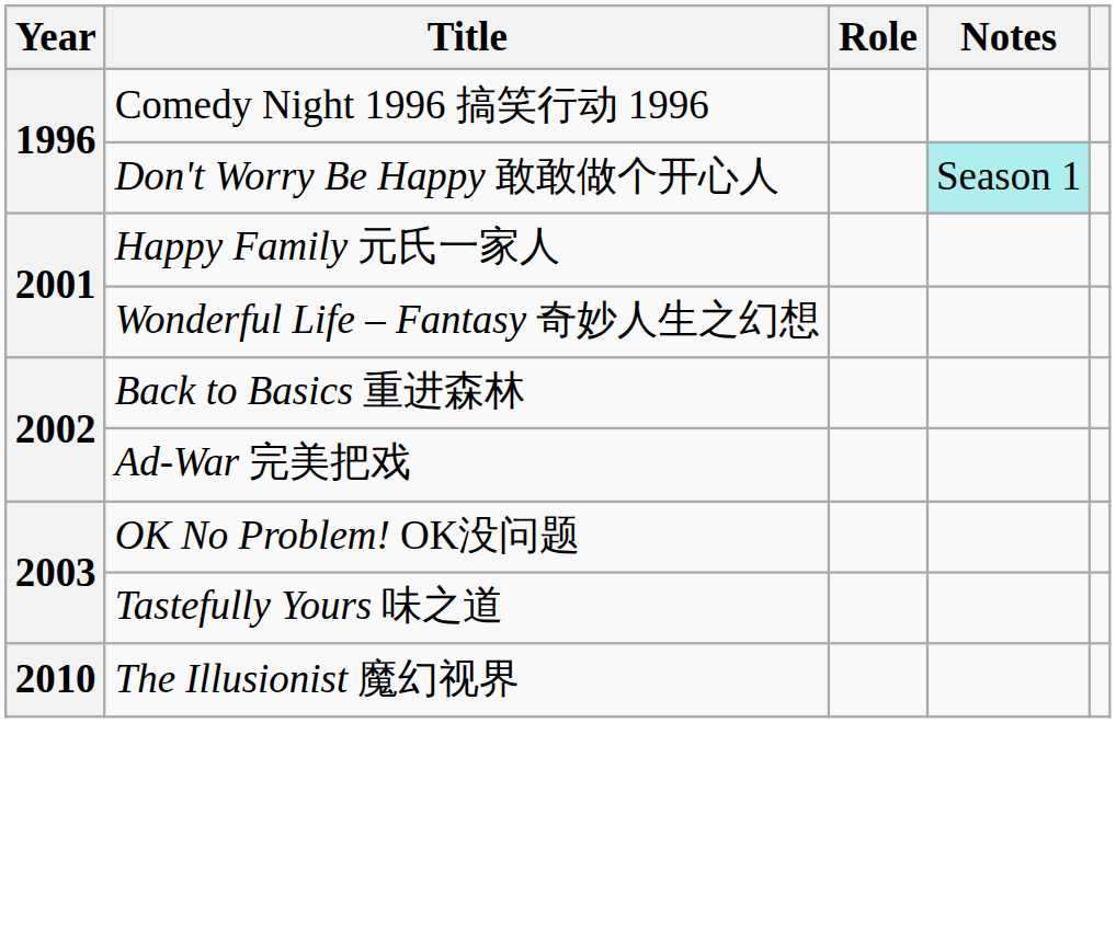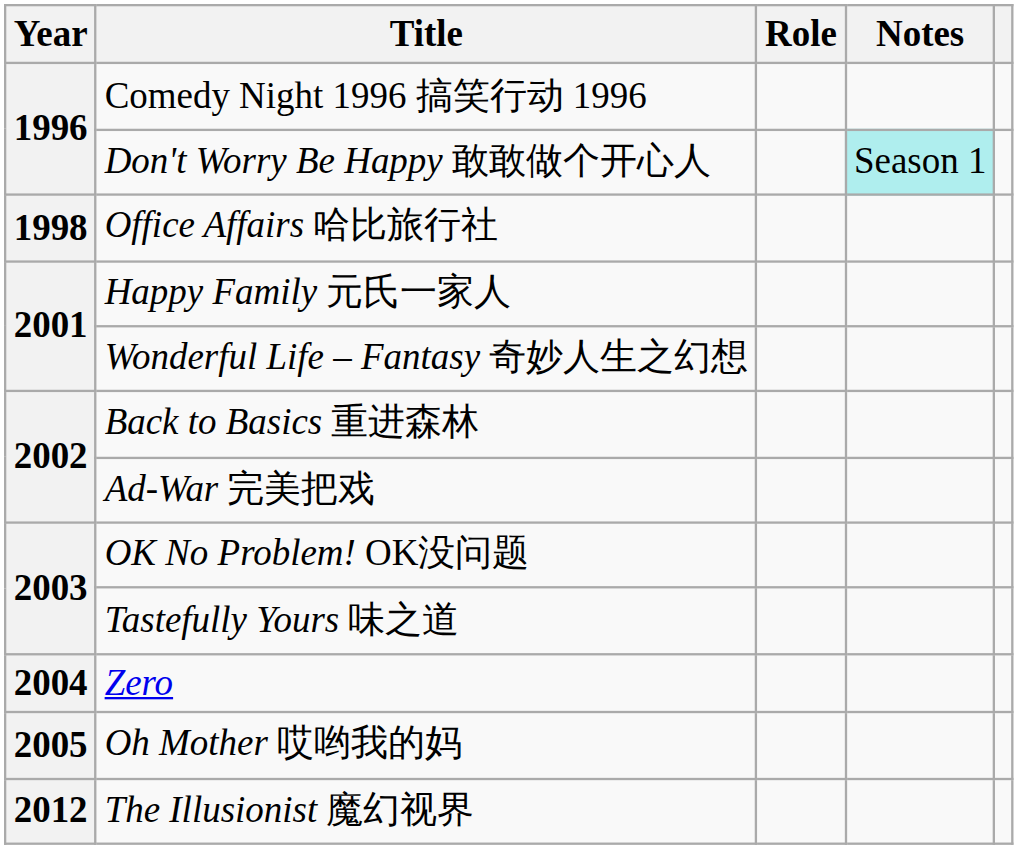 <table class="wikitable sortable plainrowheaders">
 <tr>
 <th scope="col">Year</th>
 <th scope="col">Title</th>
 <th scope="col">Role</th>
 <th scope="col" class="unsortable">Notes</th>
 <th scope="col" class="unsortable"></th>
 </tr>
 <tr>
 <th scope="row" rowspan="2">1996</th>
 <td>Comedy Night 1996 搞笑行动 1996</td>
 <td></td>
 <td></td>
 <td></td>
 </tr>
 <tr>
 <td><em>Don't Worry Be Happy</em> 敢敢做个开心人</td>
 <td></td>
 <td style="background: paleturquoise;">Season 1</td>
+<td></td>
+</tr>
+<tr>
+<th scope="row">1998</th>
+<td><em>Office Affairs</em> 哈比旅行社</td>
+<td></td>
+<td></td>
 <td></td>
 </tr>
 <tr>
 <th scope="row" rowspan="2">2001</th>
 <td><em>Happy Family</em> 元氏一家人</td>
 <td></td>
 <td></td>
 <td></td>
 </tr>
 <tr>
 <td><em>Wonderful Life – Fantasy</em> 奇妙人生之幻想</td>
 <td></td>
 <td></td>
 <td></td>
 </tr>
 <tr>
 <th scope="row" rowspan="2">2002</th>
 <td><em>Back to Basics</em> 重进森林</td>
 <td></td>
 <td></td>
 <td></td>
 </tr>
 <tr>
 <td><em>Ad-War</em> 完美把戏</td>
 <td></td>
 <td></td>
 <td></td>
 </tr>
 <tr>
 <th scope="row" rowspan="2">2003</th>
 <td><em>OK No Problem!</em> OK没问题</td>
 <td></td>
 <td></td>
 <td></td>
 </tr>
 <tr>
 <td><em>Tastefully Yours</em> 味之道</td>
 <td></td>
 <td></td>
 <td></td>
 </tr>
 <tr>
-<th scope="row" rowspan="1">2010</th>
+<th scope="row">2004</th>
+<td><a href='#'><em>Zero</em></a></td>
+<td></td>
+<td></td>
+<td></td>
+</tr>
+<tr>
+<th scope="row">2005</th>
+<td><em>Oh Mother</em> 哎哟我的妈</td>
+<td></td>
+<td></td>
+<td></td>
+</tr>
+<tr>
+<th scope="row" rowspan="1">2012</th>
 <td><em>The Illusionist</em> 魔幻视界</td>
 <td></td>
 <td></td>
 <td></td>
 </tr>
 </table>
